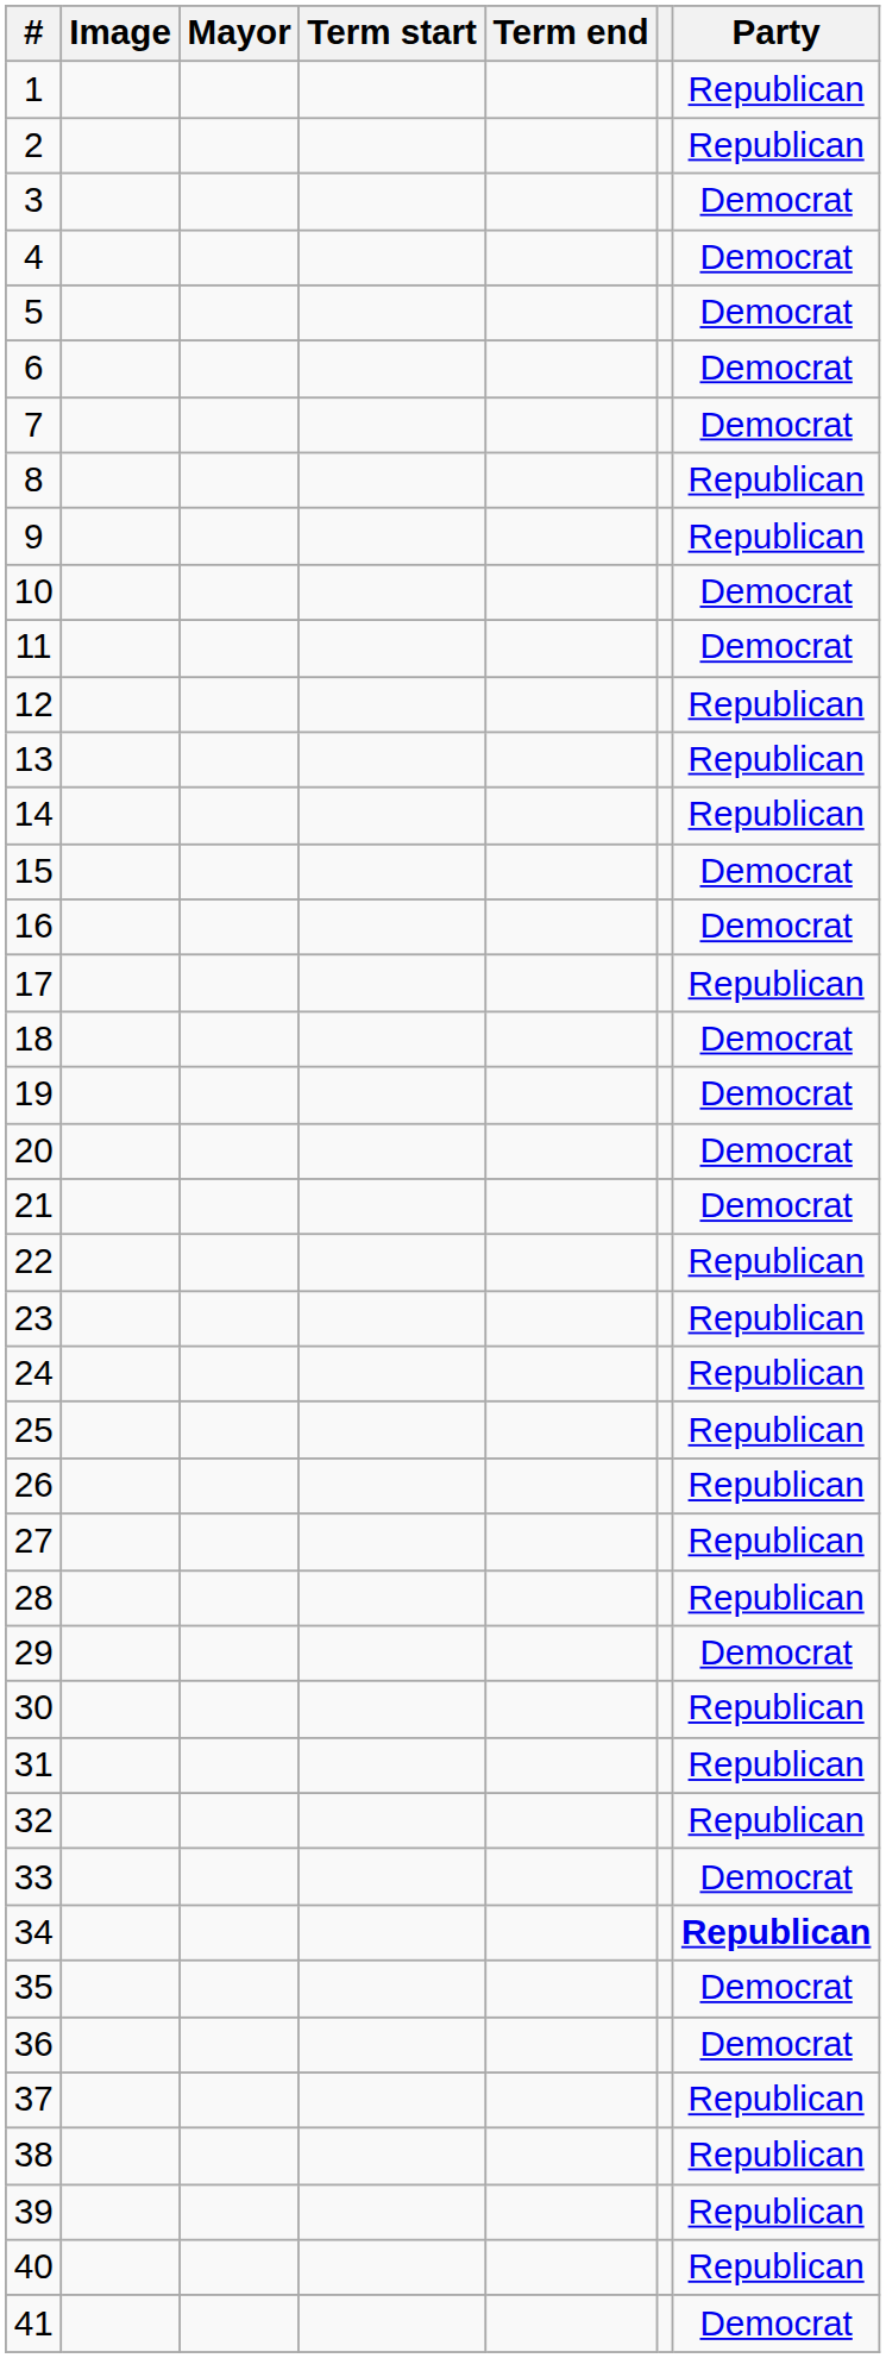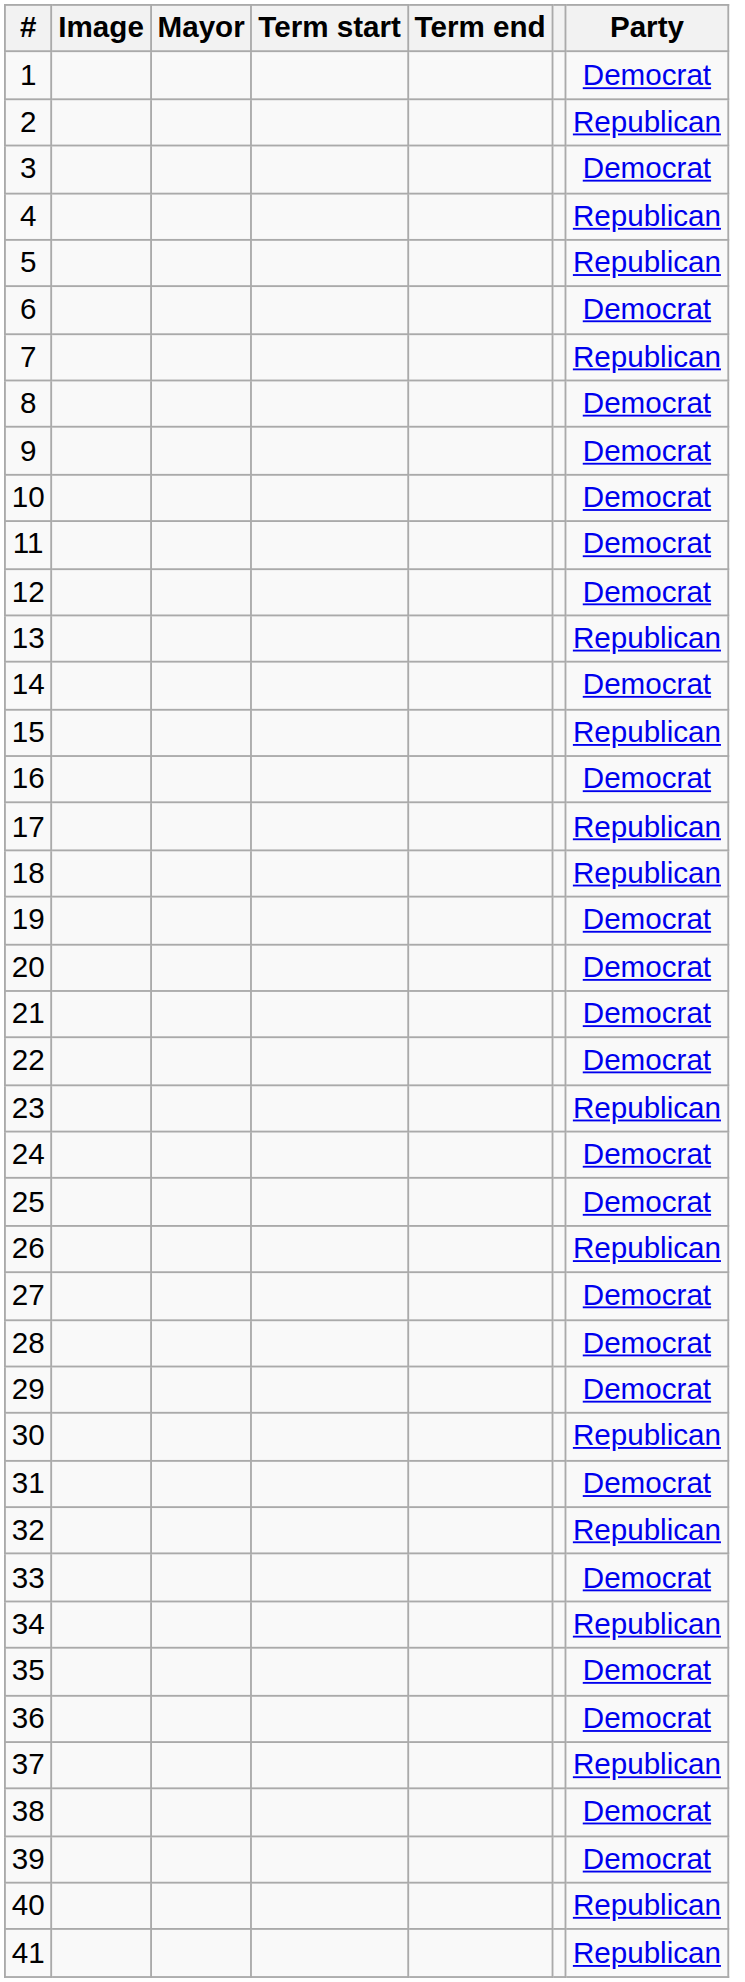 <table class="wikitable sortable">
 <tr>
 <th>#</th>
 <th>Image</th>
 <th>Mayor</th>
 <th>Term start</th>
 <th>Term end</th>
 <th></th>
 <th>Party</th>
 </tr>
 <tr>
 <td align="center">1</td>
 <td align="center"></td>
 <td align="center"></td>
 <td align="center"></td>
 <td align="center"></td>
 <td bgcolor=></td>
-<td align="center"><a href='#'>Republican</a></td>
+<td align="center"><a href='#'>Democrat</a></td>
 </tr>
 <tr>
 <td align="center">2</td>
 <td align="center"></td>
 <td align="center"></td>
 <td align="center"></td>
 <td align="center"></td>
 <td bgcolor=></td>
 <td align="center"><a href='#'>Republican</a></td>
 </tr>
 <tr>
 <td align="center">3</td>
 <td align="center"></td>
 <td align="center"></td>
 <td align="center"></td>
 <td align="center"></td>
 <td bgcolor=></td>
 <td align="center"><a href='#'>Democrat</a></td>
 </tr>
 <tr>
 <td align="center">4</td>
 <td align="center"></td>
 <td align="center"></td>
 <td align="center"></td>
 <td align="center"></td>
 <td bgcolor=></td>
-<td align="center"><a href='#'>Democrat</a></td>
+<td align="center"><a href='#'>Republican</a></td>
 </tr>
 <tr>
 <td align="center">5</td>
 <td align="center"></td>
 <td align="center"></td>
 <td align="center"></td>
 <td align="center"></td>
 <td bgcolor=></td>
-<td align="center"><a href='#'>Democrat</a></td>
+<td align="center"><a href='#'>Republican</a></td>
 </tr>
 <tr>
 <td align="center">6</td>
 <td align="center"></td>
 <td align="center"></td>
 <td align="center"></td>
 <td align="center"></td>
 <td bgcolor=></td>
 <td align="center"><a href='#'>Democrat</a></td>
 </tr>
 <tr>
 <td align="center">7</td>
 <td align="center"></td>
 <td align="center"></td>
 <td align="center"></td>
 <td align="center"></td>
 <td bgcolor=></td>
-<td align="center"><a href='#'>Democrat</a></td>
+<td align="center"><a href='#'>Republican</a></td>
 </tr>
 <tr>
 <td align="center">8</td>
 <td align="center"></td>
 <td align="center"></td>
 <td align="center"></td>
 <td align="center"></td>
 <td bgcolor=></td>
-<td align="center"><a href='#'>Republican</a></td>
+<td align="center"><a href='#'>Democrat</a></td>
 </tr>
 <tr>
 <td align="center">9</td>
 <td align="center"></td>
 <td align="center"></td>
 <td align="center"></td>
 <td align="center"></td>
 <td bgcolor=></td>
-<td align="center"><a href='#'>Republican</a></td>
+<td align="center"><a href='#'>Democrat</a></td>
 </tr>
 <tr>
 <td align="center">10</td>
 <td align="center"></td>
 <td align="center"></td>
 <td align="center"></td>
 <td align="center"></td>
 <td bgcolor=></td>
 <td align="center"><a href='#'>Democrat</a></td>
 </tr>
 <tr>
 <td align="center">11</td>
 <td align="center"></td>
 <td align="center"></td>
 <td align="center"></td>
 <td align="center"></td>
 <td bgcolor=></td>
 <td align="center"><a href='#'>Democrat</a></td>
 </tr>
 <tr>
 <td align="center">12</td>
 <td align="center"></td>
 <td align="center"></td>
 <td align="center"></td>
 <td align="center"></td>
 <td bgcolor=></td>
-<td align="center"><a href='#'>Republican</a></td>
+<td align="center"><a href='#'>Democrat</a></td>
 </tr>
 <tr>
 <td align="center">13</td>
 <td align="center"></td>
 <td align="center"></td>
 <td align="center"></td>
 <td align="center"></td>
 <td bgcolor=></td>
 <td align="center"><a href='#'>Republican</a></td>
 </tr>
 <tr>
 <td align="center">14</td>
 <td align="center"></td>
 <td align="center"></td>
 <td align="center"></td>
 <td align="center"></td>
 <td bgcolor=></td>
-<td align="center"><a href='#'>Republican</a></td>
+<td align="center"><a href='#'>Democrat</a></td>
 </tr>
 <tr>
 <td align="center">15</td>
 <td align="center"></td>
 <td align="center"></td>
 <td align="center"></td>
 <td align="center"></td>
 <td bgcolor=></td>
-<td align="center"><a href='#'>Democrat</a></td>
+<td align="center"><a href='#'>Republican</a></td>
 </tr>
 <tr>
 <td align="center">16</td>
 <td align="center"></td>
 <td align="center"></td>
 <td align="center"></td>
 <td align="center"></td>
 <td bgcolor=></td>
 <td align="center"><a href='#'>Democrat</a></td>
 </tr>
 <tr>
 <td align="center">17</td>
 <td align="center"></td>
 <td align="center"></td>
 <td align="center"></td>
 <td align="center"></td>
 <td bgcolor=></td>
 <td align="center"><a href='#'>Republican</a></td>
 </tr>
 <tr>
 <td align="center">18</td>
 <td align="center"></td>
 <td align="center"></td>
 <td align="center"></td>
 <td align="center"></td>
 <td bgcolor=></td>
-<td align="center"><a href='#'>Democrat</a></td>
+<td align="center"><a href='#'>Republican</a></td>
 </tr>
 <tr>
 <td align="center">19</td>
 <td align="center"></td>
 <td align="center"></td>
 <td align="center"></td>
 <td align="center"></td>
 <td bgcolor=></td>
 <td align="center"><a href='#'>Democrat</a></td>
 </tr>
 <tr>
 <td align="center">20</td>
 <td align="center"></td>
 <td align="center"></td>
 <td align="center"></td>
 <td align="center"></td>
 <td bgcolor=></td>
 <td align="center"><a href='#'>Democrat</a></td>
 </tr>
 <tr>
 <td align="center">21</td>
 <td align="center"></td>
 <td align="center"></td>
 <td align="center"></td>
 <td align="center"></td>
 <td bgcolor=></td>
 <td align="center"><a href='#'>Democrat</a></td>
 </tr>
 <tr>
 <td align="center">22</td>
 <td align="center"></td>
 <td align="center"></td>
 <td align="center"></td>
 <td align="center"></td>
 <td bgcolor=></td>
-<td align="center"><a href='#'>Republican</a></td>
+<td align="center"><a href='#'>Democrat</a></td>
 </tr>
 <tr>
 <td align="center">23</td>
 <td align="center"></td>
 <td align="center"></td>
 <td align="center"></td>
 <td align="center"></td>
 <td bgcolor=></td>
 <td align="center"><a href='#'>Republican</a></td>
 </tr>
 <tr>
 <td align="center">24</td>
 <td align="center"></td>
 <td align="center"></td>
 <td align="center"></td>
 <td align="center"></td>
 <td bgcolor=></td>
-<td align="center"><a href='#'>Republican</a></td>
+<td align="center"><a href='#'>Democrat</a></td>
 </tr>
 <tr>
 <td align="center">25</td>
 <td align="center"></td>
 <td align="center"></td>
 <td align="center"></td>
 <td align="center"></td>
 <td bgcolor=></td>
-<td align="center"><a href='#'>Republican</a></td>
+<td align="center"><a href='#'>Democrat</a></td>
 </tr>
 <tr>
 <td align="center">26</td>
 <td align="center"></td>
 <td align="center"></td>
 <td align="center"></td>
 <td align="center"></td>
 <td bgcolor=></td>
 <td align="center"><a href='#'>Republican</a></td>
 </tr>
 <tr>
 <td align="center">27</td>
 <td align="center"></td>
 <td align="center"></td>
 <td align="center"></td>
 <td align="center"></td>
 <td bgcolor=></td>
-<td align="center"><a href='#'>Republican</a></td>
+<td align="center"><a href='#'>Democrat</a></td>
 </tr>
 <tr>
 <td align="center">28</td>
 <td align="center"></td>
 <td align="center"></td>
 <td align="center"></td>
 <td align="center"></td>
 <td bgcolor=></td>
-<td align="center"><a href='#'>Republican</a></td>
+<td align="center"><a href='#'>Democrat</a></td>
 </tr>
 <tr>
 <td align="center">29</td>
 <td align="center"></td>
 <td align="center"></td>
 <td align="center"></td>
 <td align="center"></td>
 <td bgcolor=></td>
 <td align="center"><a href='#'>Democrat</a></td>
 </tr>
 <tr>
 <td align="center">30</td>
 <td align="center"></td>
 <td align="center"></td>
 <td align="center"></td>
 <td align="center"></td>
 <td bgcolor=></td>
 <td align="center"><a href='#'>Republican</a></td>
 </tr>
 <tr>
 <td align="center">31</td>
 <td align="center"></td>
 <td align="center"></td>
 <td align="center"></td>
 <td align="center"></td>
 <td bgcolor=></td>
-<td align="center"><a href='#'>Republican</a></td>
+<td align="center"><a href='#'>Democrat</a></td>
 </tr>
 <tr>
 <td align="center">32</td>
 <td align="center"></td>
 <td align="center"></td>
 <td align="center"></td>
 <td align="center"></td>
 <td bgcolor=></td>
 <td align="center"><a href='#'>Republican</a></td>
 </tr>
 <tr>
 <td align="center">33</td>
 <td align="center"></td>
 <td align="center"></td>
 <td align="center"></td>
 <td align="center"></td>
 <td bgcolor=></td>
 <td align="center"><a href='#'>Democrat</a></td>
 </tr>
 <tr>
 <td align="center">34</td>
 <td align="center"></td>
 <td align="center"></td>
 <td align="center"></td>
 <td align="center"></td>
 <td bgcolor=></td>
-<td align="center"><strong><a href='#'>Republican</a></strong></td>
+<td align="center"><a href='#'>Republican</a></td>
 </tr>
 <tr>
 <td align="center">35</td>
 <td align="center"></td>
 <td align="center"></td>
 <td align="center"></td>
 <td align="center"></td>
 <td bgcolor=></td>
 <td align="center"><a href='#'>Democrat</a></td>
 </tr>
 <tr>
 <td align="center">36</td>
 <td align="center"></td>
 <td align="center"></td>
 <td align="center"></td>
 <td align="center"></td>
 <td bgcolor=></td>
 <td align="center"><a href='#'>Democrat</a></td>
 </tr>
 <tr>
 <td align="center">37</td>
 <td align="center"></td>
 <td align="center"></td>
 <td align="center"></td>
 <td align="center"></td>
 <td bgcolor=></td>
 <td align="center"><a href='#'>Republican</a></td>
 </tr>
 <tr>
 <td align="center">38</td>
 <td align="center"></td>
 <td align="center"></td>
 <td align="center"></td>
 <td align="center"></td>
 <td bgcolor=></td>
-<td align="center"><a href='#'>Republican</a></td>
+<td align="center"><a href='#'>Democrat</a></td>
 </tr>
 <tr>
 <td align="center">39</td>
 <td align="center"></td>
 <td align="center"></td>
 <td align="center"></td>
 <td align="center"></td>
 <td bgcolor=></td>
-<td align="center"><a href='#'>Republican</a></td>
+<td align="center"><a href='#'>Democrat</a></td>
 </tr>
 <tr>
 <td align="center">40</td>
 <td align="center"></td>
 <td align="center"></td>
 <td align="center"></td>
 <td></td>
 <td bgcolor=></td>
 <td align="center"><a href='#'>Republican</a></td>
 </tr>
 <tr>
 <td align="center">41</td>
 <td align="center"></td>
 <td align="center"></td>
 <td align="center"></td>
 <td align="center"></td>
 <td bgcolor=></td>
-<td align="center"><a href='#'>Democrat</a></td>
+<td align="center"><a href='#'>Republican</a></td>
 </tr>
 </table>
